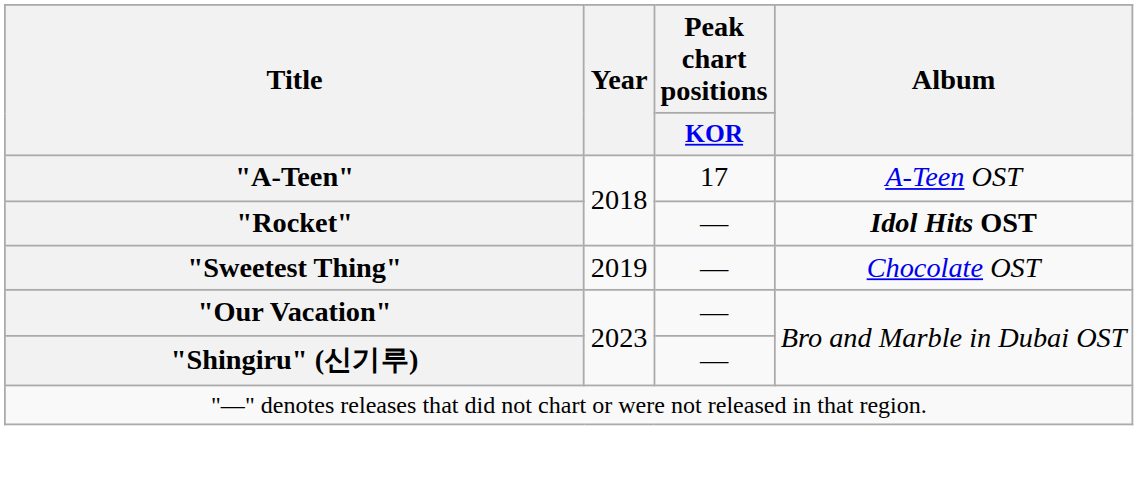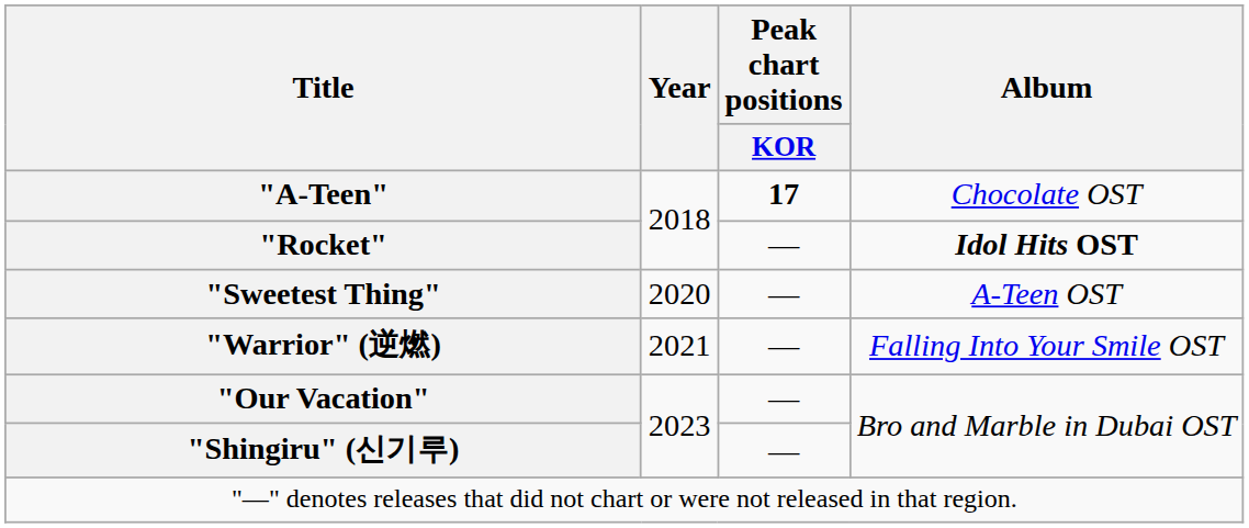 <table class="wikitable plainrowheaders" style="text-align:center">
 <tr>
 <th rowspan="2" style="width:20em;">Title</th>
 <th rowspan="2" style="width:2em;">Year</th>
 <th colspan="1">Peak chart<br>positions</th>
 <th rowspan="2">Album</th>
 </tr>
 <tr>
 <th scope="col" style="width:2.7em;font-size:90%;"><a href='#'>KOR</a><br></th>
 </tr>
 <tr>
 <th scope="row">"A-Teen" <br> </th>
 <td rowspan="2">2018</td>
-<td>17</td>
-<td><em><a href='#'>A-Teen</a> OST</em></td>
+<td><strong>17</strong></td>
+<td><em><a href='#'>Chocolate</a> OST</em></td>
 </tr>
 <tr>
 <th scope="row">"Rocket"  <br></th>
 <td>—</td>
 <td><strong><em>Idol Hits</em> OST</strong></td>
 </tr>
 <tr>
 <th scope="row">"Sweetest Thing" <br> </th>
-<td>2019</td>
+<td>2020</td>
 <td>—</td>
-<td><em><a href='#'>Chocolate</a> OST</em></td>
+<td><em><a href='#'>A-Teen</a> OST</em></td>
+</tr>
+<tr>
+<th scope="row">"Warrior" (逆燃) <br> </th>
+<td>2021</td>
+<td>—</td>
+<td><em><a href='#'>Falling Into Your Smile</a> OST</em></td>
 </tr>
 <tr>
 <th scope="row">"Our Vacation" <br> </th>
 <td rowspan="2">2023</td>
 <td>—</td>
 <td rowspan="2"><em>Bro and Marble in Dubai OST</em></td>
 </tr>
 <tr>
 <th scope="row">"Shingiru" (신기루) <br> </th>
 <td>—</td>
 </tr>
 <tr>
 <td colspan="4" style="font-size:85%">"—" denotes releases that did not chart or were not released in that region.</td>
 </tr>
 </table>
